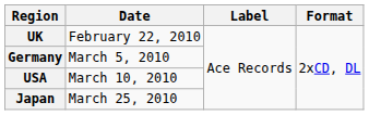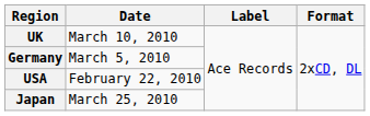 <table class="wikitable plainrowheaders">
 <tr>
 <th scope="col">Region</th>
 <th scope="col">Date</th>
 <th scope="col">Label</th>
 <th scope="col">Format</th>
 </tr>
 <tr>
 <th scope="row">UK</th>
-<td>February 22, 2010</td>
+<td>March 10, 2010</td>
 <td rowspan="4">Ace Records</td>
 <td rowspan="4">2x<a href='#'>CD</a>, <a href='#'>DL</a></td>
 </tr>
 <tr>
 <th scope="row">Germany</th>
 <td>March 5, 2010</td>
 </tr>
 <tr>
 <th scope="row">USA</th>
-<td>March 10, 2010</td>
+<td>February 22, 2010</td>
 </tr>
 <tr>
 <th scope="row">Japan</th>
 <td>March 25, 2010</td>
 </tr>
 </table>
